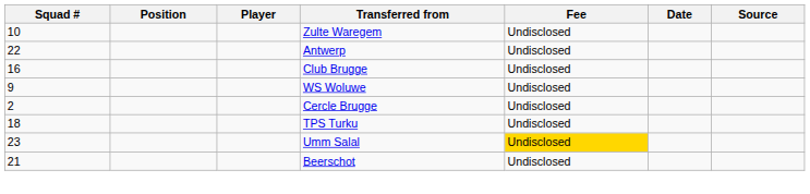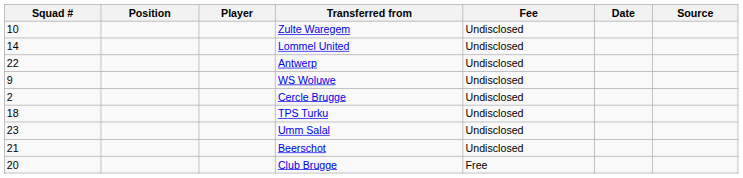 <table width=83% class="wikitable sortable" style="text-align:center; font-size:95%; text-align:left">
 <tr>
 <th><strong>Squad #</strong></th>
 <th><strong>Position</strong></th>
 <th><strong>Player</strong></th>
 <th><strong>Transferred from</strong></th>
 <th><strong>Fee</strong></th>
 <th><strong>Date</strong></th>
 <th><strong>Source</strong></th>
 </tr>
 <tr>
 <td>10</td>
 <td></td>
 <td></td>
 <td> <a href='#'>Zulte Waregem</a></td>
 <td>Undisclosed</td>
 <td></td>
 <td></td>
 </tr>
 <tr>
-<td>22</td>
+<td>14</td>
 <td></td>
 <td></td>
-<td> <a href='#'>Antwerp</a></td>
+<td> <a href='#'>Lommel United</a></td>
 <td>Undisclosed</td>
 <td></td>
 <td></td>
 </tr>
 <tr>
-<td>16</td>
+<td>22</td>
 <td></td>
 <td></td>
-<td> <a href='#'>Club Brugge</a></td>
+<td> <a href='#'>Antwerp</a></td>
 <td>Undisclosed</td>
 <td></td>
 <td></td>
 </tr>
 <tr>
 <td>9</td>
 <td></td>
 <td></td>
 <td> <a href='#'>WS Woluwe</a></td>
 <td>Undisclosed</td>
 <td></td>
 <td></td>
 </tr>
 <tr>
 <td>2</td>
 <td></td>
 <td></td>
 <td> <a href='#'>Cercle Brugge</a></td>
 <td>Undisclosed</td>
 <td></td>
 <td></td>
 </tr>
 <tr>
 <td>18</td>
 <td></td>
 <td></td>
 <td> <a href='#'>TPS Turku</a></td>
 <td>Undisclosed</td>
 <td></td>
 <td></td>
 </tr>
 <tr>
 <td>23</td>
 <td></td>
 <td></td>
 <td> <a href='#'>Umm Salal</a></td>
-<td style="background: gold;">Undisclosed</td>
+<td>Undisclosed</td>
 <td></td>
 <td></td>
 </tr>
 <tr>
 <td>21</td>
 <td></td>
 <td></td>
 <td> <a href='#'>Beerschot</a></td>
 <td>Undisclosed</td>
 <td></td>
 <td></td>
 </tr>
+<tr>
+<td>20</td>
+<td></td>
+<td></td>
+<td> <a href='#'>Club Brugge</a></td>
+<td>Free</td>
+<td></td>
+<td></td>
+</tr>
 </table>
